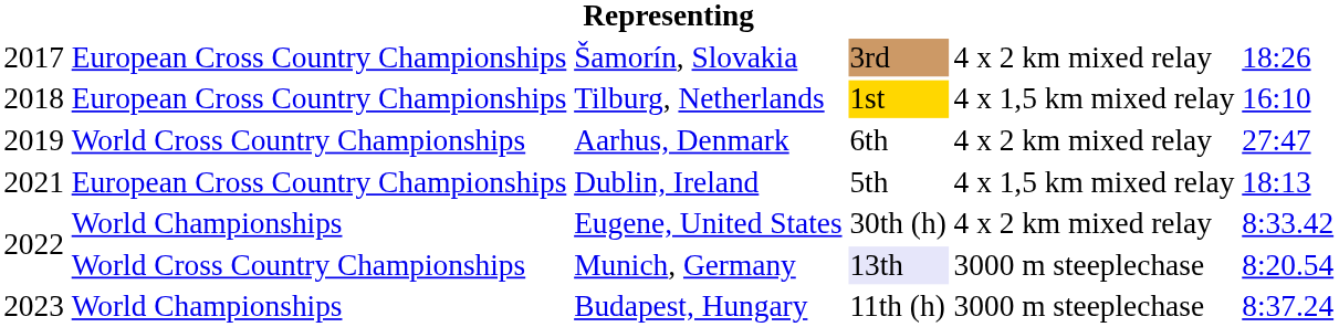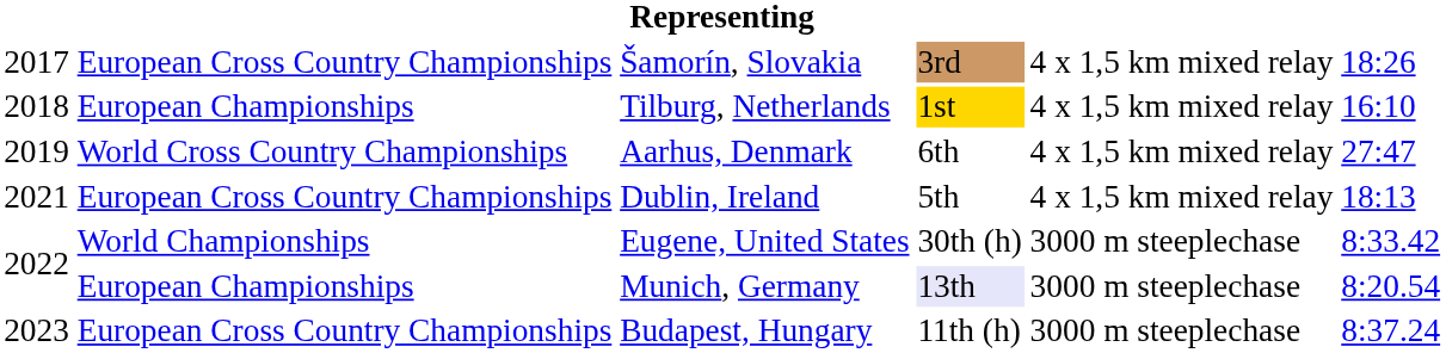 <table>
 <tr>
 <th colspan="6">Representing </th>
 </tr>
 <tr>
 <td>2017</td>
 <td><a href='#'>European Cross Country Championships</a></td>
 <td><a href='#'>Šamorín</a>, <a href='#'>Slovakia</a></td>
 <td bgcolor=cc9966>3rd</td>
-<td>4 x 2 km mixed relay</td>
+<td>4 x 1,5 km mixed relay</td>
 <td><a href='#'>18:26</a></td>
 </tr>
 <tr>
 <td>2018</td>
-<td><a href='#'>European Cross Country Championships</a></td>
+<td><a href='#'>European Championships</a></td>
 <td><a href='#'>Tilburg</a>, <a href='#'>Netherlands</a></td>
 <td bgcolor=gold>1st</td>
 <td>4 x 1,5 km mixed relay</td>
 <td><a href='#'>16:10</a></td>
 </tr>
 <tr>
 <td>2019</td>
 <td><a href='#'>World Cross Country Championships</a></td>
 <td><a href='#'>Aarhus, Denmark</a></td>
 <td>6th</td>
-<td>4 x 2 km mixed relay</td>
+<td>4 x 1,5 km mixed relay</td>
 <td><a href='#'>27:47</a></td>
 </tr>
 <tr>
 <td>2021</td>
 <td><a href='#'>European Cross Country Championships</a></td>
 <td><a href='#'>Dublin, Ireland</a></td>
 <td>5th</td>
 <td>4 x 1,5 km mixed relay</td>
 <td><a href='#'>18:13</a></td>
 </tr>
 <tr>
 <td rowspan=2>2022</td>
 <td><a href='#'>World Championships</a></td>
 <td><a href='#'>Eugene, United States</a></td>
 <td>30th (h)</td>
-<td>4 x 2 km mixed relay</td>
+<td>3000 m steeplechase</td>
 <td><a href='#'>8:33.42</a></td>
 </tr>
 <tr>
-<td><a href='#'>World Cross Country Championships</a></td>
+<td><a href='#'>European Championships</a></td>
 <td><a href='#'>Munich</a>, <a href='#'>Germany</a></td>
 <td style="background: lavender;">13th</td>
 <td>3000 m steeplechase</td>
 <td><a href='#'>8:20.54</a></td>
 </tr>
 <tr>
 <td>2023</td>
-<td><a href='#'>World Championships</a></td>
+<td><a href='#'>European Cross Country Championships</a></td>
 <td><a href='#'>Budapest, Hungary</a></td>
 <td>11th (h)</td>
 <td>3000 m steeplechase</td>
 <td><a href='#'>8:37.24</a></td>
 </tr>
 </table>
